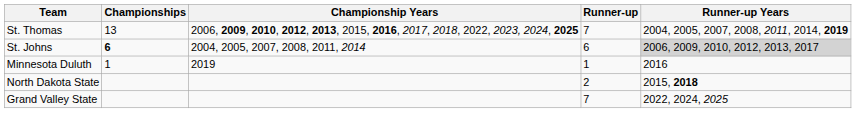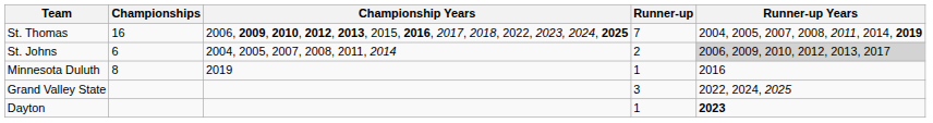 <table class="wikitable">
 <tr>
 <th>Team</th>
 <th>Championships</th>
 <th>Championship Years</th>
 <th>Runner-up</th>
 <th>Runner-up Years</th>
 </tr>
 <tr>
 <td>St. Thomas</td>
-<td>13</td>
+<td>16</td>
 <td>2006, <strong>2009</strong>, <strong>2010</strong>, <strong>2012</strong>, <strong>2013</strong>, 2015, <strong>2016</strong>, <em>2017</em>, <em>2018</em>, 2022, <em>2023,</em> <em>2024</em>, <strong>2025</strong></td>
 <td>7</td>
 <td>2004, 2005, 2007, 2008, <em>2011</em>, 2014, <strong>2019</strong></td>
 </tr>
 <tr>
 <td>St. Johns</td>
-<td><strong>6</strong></td>
+<td>6</td>
 <td>2004, 2005, 2007, 2008, 2011, <em>2014</em></td>
-<td>6</td>
+<td>2</td>
 <td style="background: lightgrey;">2006, 2009, 2010, 2012, 2013, 2017</td>
 </tr>
 <tr>
 <td>Minnesota Duluth</td>
-<td>1</td>
+<td>8</td>
 <td>2019</td>
 <td>1</td>
 <td>2016</td>
 </tr>
 <tr>
-<td>North Dakota State</td>
-<td></td>
-<td></td>
-<td>2</td>
-<td>2015, <strong>2018</strong></td>
-</tr>
-<tr>
 <td>Grand Valley State</td>
 <td></td>
 <td></td>
-<td>7</td>
+<td>3</td>
 <td>2022, 2024, <em>2025</em></td>
 </tr>
+<tr>
+<td>Dayton</td>
+<td></td>
+<td></td>
+<td>1</td>
+<td><strong>2023</strong></td>
+</tr>
 </table>
